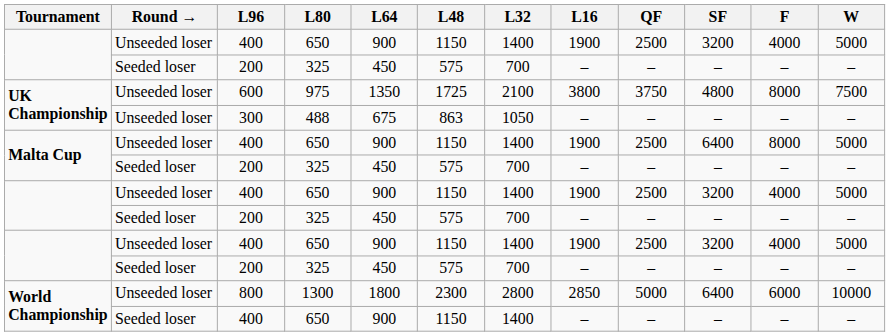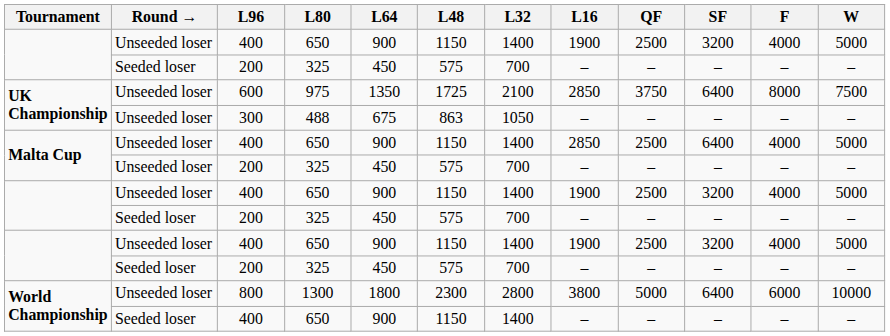 <table class="wikitable" style="font-size: 100%; text-align:center">
 <tr>
 <th width=60>Tournament</th>
 <th width=100>Round →</th>
 <th width=60><strong>L96</strong></th>
 <th width=60><strong>L80</strong></th>
 <th width=60><strong>L64</strong></th>
 <th width=60><strong>L48</strong></th>
 <th width=60><strong>L32</strong></th>
 <th width=60><strong>L16</strong></th>
 <th width=60><strong>QF</strong></th>
 <th width=60><strong>SF</strong></th>
 <th width=60><strong>F</strong></th>
 <th width=60><strong>W</strong></th>
 </tr>
 <tr>
 <td rowspan="2" align="left"></td>
 <td align="left">Unseeded loser</td>
 <td>400</td>
 <td>650</td>
 <td>900</td>
 <td>1150</td>
 <td>1400</td>
 <td>1900</td>
 <td>2500</td>
 <td>3200</td>
 <td>4000</td>
 <td>5000</td>
 </tr>
 <tr>
 <td align="left">Seeded loser</td>
 <td>200</td>
 <td>325</td>
 <td>450</td>
 <td>575</td>
 <td>700</td>
 <td>–</td>
 <td>–</td>
 <td>–</td>
 <td>–</td>
 <td>–</td>
 </tr>
 <tr>
 <td rowspan="2" align="left"><strong>UK Championship</strong></td>
 <td align="left">Unseeded loser</td>
 <td>600</td>
 <td>975</td>
 <td>1350</td>
 <td>1725</td>
 <td>2100</td>
-<td>3800</td>
+<td>2850</td>
 <td>3750</td>
-<td>4800</td>
+<td>6400</td>
 <td>8000</td>
 <td>7500</td>
 </tr>
 <tr>
 <td align="left">Unseeded loser</td>
 <td>300</td>
 <td>488</td>
 <td>675</td>
 <td>863</td>
 <td>1050</td>
 <td>–</td>
 <td>–</td>
 <td>–</td>
 <td>–</td>
 <td>–</td>
 </tr>
 <tr>
 <td rowspan="2" align="left"><strong>Malta Cup</strong></td>
 <td align="left">Unseeded loser</td>
 <td>400</td>
 <td>650</td>
 <td>900</td>
 <td>1150</td>
 <td>1400</td>
-<td>1900</td>
+<td>2850</td>
 <td>2500</td>
 <td>6400</td>
-<td>8000</td>
+<td>4000</td>
 <td>5000</td>
 </tr>
 <tr>
-<td align="left">Seeded loser</td>
+<td align="left">Unseeded loser</td>
 <td>200</td>
 <td>325</td>
 <td>450</td>
 <td>575</td>
 <td>700</td>
 <td>–</td>
 <td>–</td>
 <td>–</td>
 <td>–</td>
 <td>–</td>
 </tr>
 <tr>
 <td rowspan="2" align="left"></td>
 <td align="left">Unseeded loser</td>
 <td>400</td>
 <td>650</td>
 <td>900</td>
 <td>1150</td>
 <td>1400</td>
 <td>1900</td>
 <td>2500</td>
 <td>3200</td>
 <td>4000</td>
 <td>5000</td>
 </tr>
 <tr>
 <td align="left">Seeded loser</td>
 <td>200</td>
 <td>325</td>
 <td>450</td>
 <td>575</td>
 <td>700</td>
 <td>–</td>
 <td>–</td>
 <td>–</td>
 <td>–</td>
 <td>–</td>
 </tr>
 <tr>
 <td rowspan="2" align="left"></td>
 <td align="left">Unseeded loser</td>
 <td>400</td>
 <td>650</td>
 <td>900</td>
 <td>1150</td>
 <td>1400</td>
 <td>1900</td>
 <td>2500</td>
 <td>3200</td>
 <td>4000</td>
 <td>5000</td>
 </tr>
 <tr>
 <td align="left">Seeded loser</td>
 <td>200</td>
 <td>325</td>
 <td>450</td>
 <td>575</td>
 <td>700</td>
 <td>–</td>
 <td>–</td>
 <td>–</td>
 <td>–</td>
 <td>–</td>
 </tr>
 <tr>
 <td rowspan="2" align="left"><strong>World Championship</strong></td>
 <td align="left">Unseeded loser</td>
 <td>800</td>
 <td>1300</td>
 <td>1800</td>
 <td>2300</td>
 <td>2800</td>
-<td>2850</td>
+<td>3800</td>
 <td>5000</td>
 <td>6400</td>
 <td>6000</td>
 <td>10000</td>
 </tr>
 <tr>
 <td align="left">Seeded loser</td>
 <td>400</td>
 <td>650</td>
 <td>900</td>
 <td>1150</td>
 <td>1400</td>
 <td>–</td>
 <td>–</td>
 <td>–</td>
 <td>–</td>
 <td>–</td>
 </tr>
 </table>
